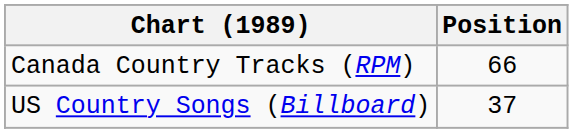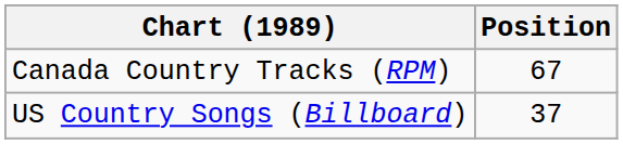 <table class="wikitable sortable">
 <tr>
 <th scope="col">Chart (1989)</th>
 <th scope="col">Position</th>
 </tr>
 <tr>
 <td>Canada Country Tracks (<em><a href='#'>RPM</a></em>)</td>
-<td align="center">66</td>
+<td align="center">67</td>
 </tr>
 <tr>
 <td>US <a href='#'>Country Songs</a> (<em><a href='#'>Billboard</a></em>)</td>
 <td align="center">37</td>
 </tr>
 </table>
